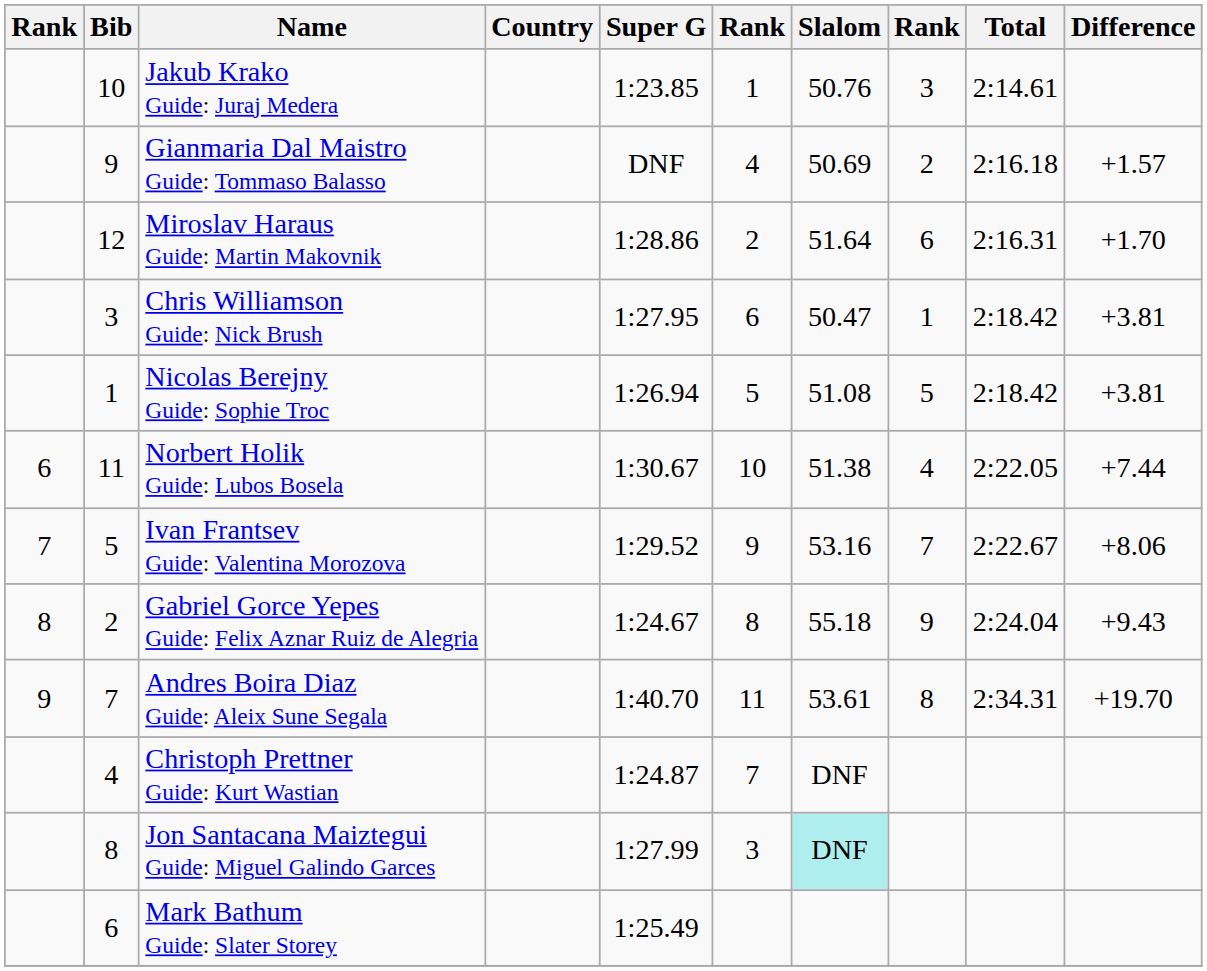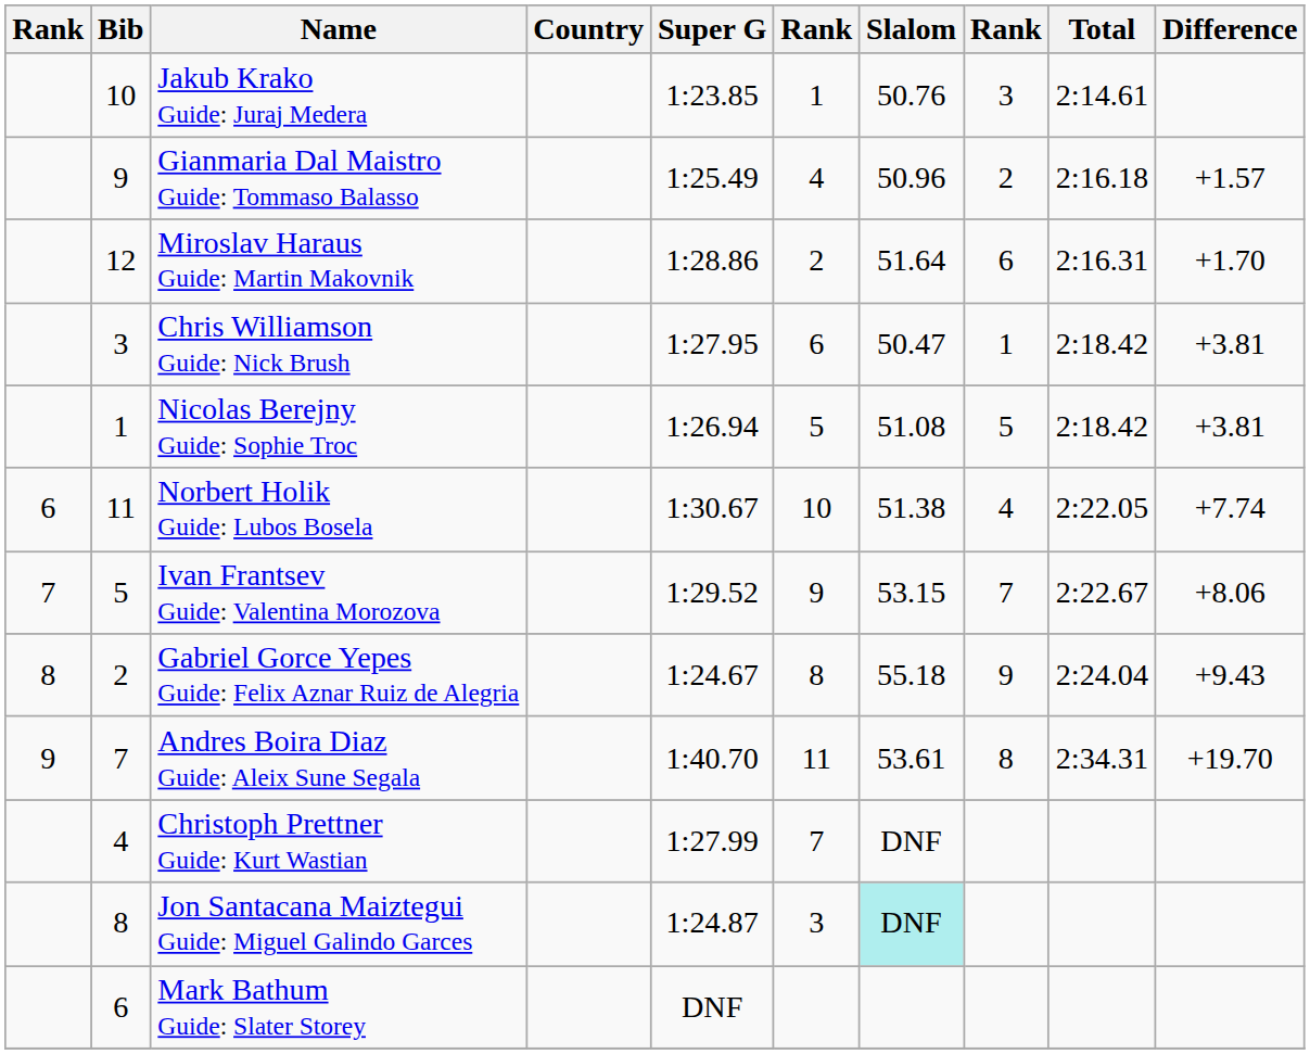 <table class="wikitable sortable" style="text-align:center">
 <tr>
 <th>Rank</th>
 <th>Bib</th>
 <th>Name</th>
 <th>Country</th>
 <th>Super G</th>
 <th>Rank</th>
 <th>Slalom</th>
 <th>Rank</th>
 <th>Total</th>
 <th>Difference</th>
 </tr>
 <tr>
 <td></td>
 <td>10</td>
 <td align=left><a href='#'>Jakub Krako</a><br><small><a href='#'>Guide</a>: <a href='#'>Juraj Medera</a></small></td>
 <td align=left></td>
 <td>1:23.85</td>
 <td>1</td>
 <td>50.76</td>
 <td>3</td>
 <td>2:14.61</td>
 <td></td>
 </tr>
 <tr>
 <td></td>
 <td>9</td>
 <td align=left><a href='#'>Gianmaria Dal Maistro</a><br><small><a href='#'>Guide</a>: <a href='#'>Tommaso Balasso</a></small></td>
 <td align=left></td>
-<td>DNF</td>
+<td>1:25.49</td>
 <td>4</td>
-<td>50.69</td>
+<td>50.96</td>
 <td>2</td>
 <td>2:16.18</td>
 <td>+1.57</td>
 </tr>
 <tr>
 <td></td>
 <td>12</td>
 <td align=left><a href='#'>Miroslav Haraus</a><br><small><a href='#'>Guide</a>: <a href='#'>Martin Makovnik</a></small></td>
 <td align=left></td>
 <td>1:28.86</td>
 <td>2</td>
 <td>51.64</td>
 <td>6</td>
 <td>2:16.31</td>
 <td>+1.70</td>
 </tr>
 <tr>
 <td></td>
 <td>3</td>
 <td align=left><a href='#'>Chris Williamson</a><br><small><a href='#'>Guide</a>: <a href='#'>Nick Brush</a></small></td>
 <td align=left></td>
 <td>1:27.95</td>
 <td>6</td>
 <td>50.47</td>
 <td>1</td>
 <td>2:18.42</td>
 <td>+3.81</td>
 </tr>
 <tr>
 <td></td>
 <td>1</td>
 <td align=left><a href='#'>Nicolas Berejny</a><br><small><a href='#'>Guide</a>: <a href='#'>Sophie Troc</a></small></td>
 <td align=left></td>
 <td>1:26.94</td>
 <td>5</td>
 <td>51.08</td>
 <td>5</td>
 <td>2:18.42</td>
 <td>+3.81</td>
 </tr>
 <tr>
 <td>6</td>
 <td>11</td>
 <td align=left><a href='#'>Norbert Holik</a><br><small><a href='#'>Guide</a>: <a href='#'>Lubos Bosela</a></small></td>
 <td align=left></td>
 <td>1:30.67</td>
 <td>10</td>
 <td>51.38</td>
 <td>4</td>
 <td>2:22.05</td>
-<td>+7.44</td>
+<td>+7.74</td>
 </tr>
 <tr>
 <td>7</td>
 <td>5</td>
 <td align=left><a href='#'>Ivan Frantsev</a><br><small><a href='#'>Guide</a>: <a href='#'>Valentina Morozova</a></small></td>
 <td align=left></td>
 <td>1:29.52</td>
 <td>9</td>
-<td>53.16</td>
+<td>53.15</td>
 <td>7</td>
 <td>2:22.67</td>
 <td>+8.06</td>
 </tr>
 <tr>
 <td>8</td>
 <td>2</td>
 <td align=left><a href='#'>Gabriel Gorce Yepes</a><br><small><a href='#'>Guide</a>: <a href='#'>Felix Aznar Ruiz de Alegria</a></small></td>
 <td align=left></td>
 <td>1:24.67</td>
 <td>8</td>
 <td>55.18</td>
 <td>9</td>
 <td>2:24.04</td>
 <td>+9.43</td>
 </tr>
 <tr>
 <td>9</td>
 <td>7</td>
 <td align=left><a href='#'>Andres Boira Diaz</a><br><small><a href='#'>Guide</a>: <a href='#'>Aleix Sune Segala</a></small></td>
 <td align=left></td>
 <td>1:40.70</td>
 <td>11</td>
 <td>53.61</td>
 <td>8</td>
 <td>2:34.31</td>
 <td>+19.70</td>
 </tr>
 <tr>
 <td></td>
 <td>4</td>
 <td align=left><a href='#'>Christoph Prettner</a><br><small><a href='#'>Guide</a>: <a href='#'>Kurt Wastian</a></small></td>
 <td align=left></td>
-<td>1:24.87</td>
+<td>1:27.99</td>
 <td>7</td>
 <td>DNF</td>
 <td></td>
 <td></td>
 <td></td>
 </tr>
 <tr>
 <td></td>
 <td>8</td>
 <td align=left><a href='#'>Jon Santacana Maiztegui</a><br><small><a href='#'>Guide</a>: <a href='#'>Miguel Galindo Garces</a></small></td>
 <td align=left></td>
-<td>1:27.99</td>
+<td>1:24.87</td>
 <td>3</td>
 <td style="background: paleturquoise;">DNF</td>
 <td></td>
 <td></td>
 <td></td>
 </tr>
 <tr>
 <td></td>
 <td>6</td>
 <td align=left><a href='#'>Mark Bathum</a><br><small><a href='#'>Guide</a>: <a href='#'>Slater Storey</a></small></td>
 <td align=left></td>
-<td>1:25.49</td>
+<td>DNF</td>
 <td></td>
 <td></td>
 <td></td>
 <td></td>
 <td></td>
 </tr>
 <tr>
 </tr>
 </table>
